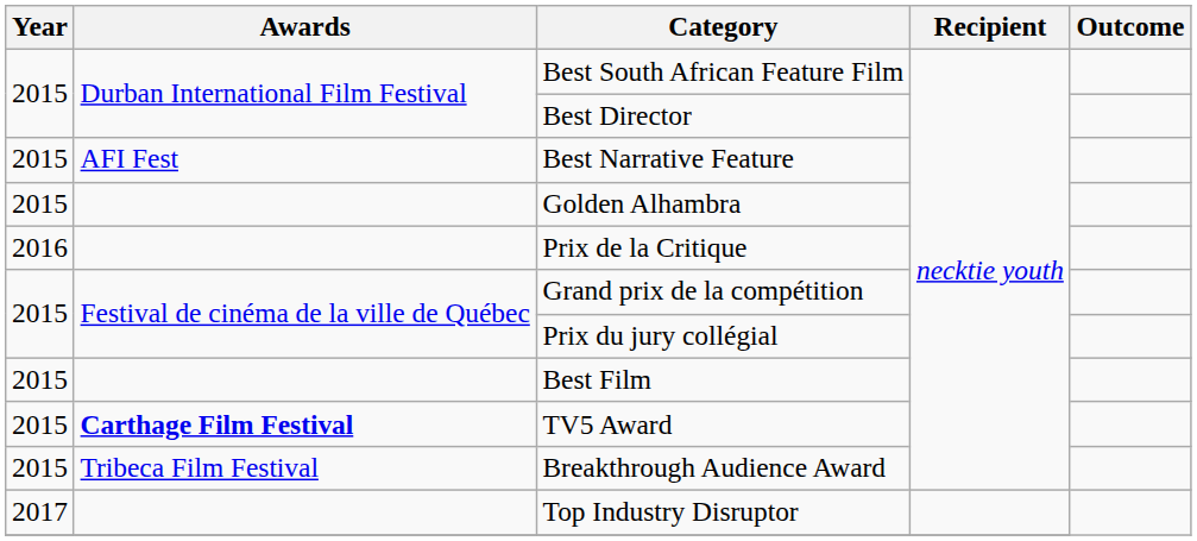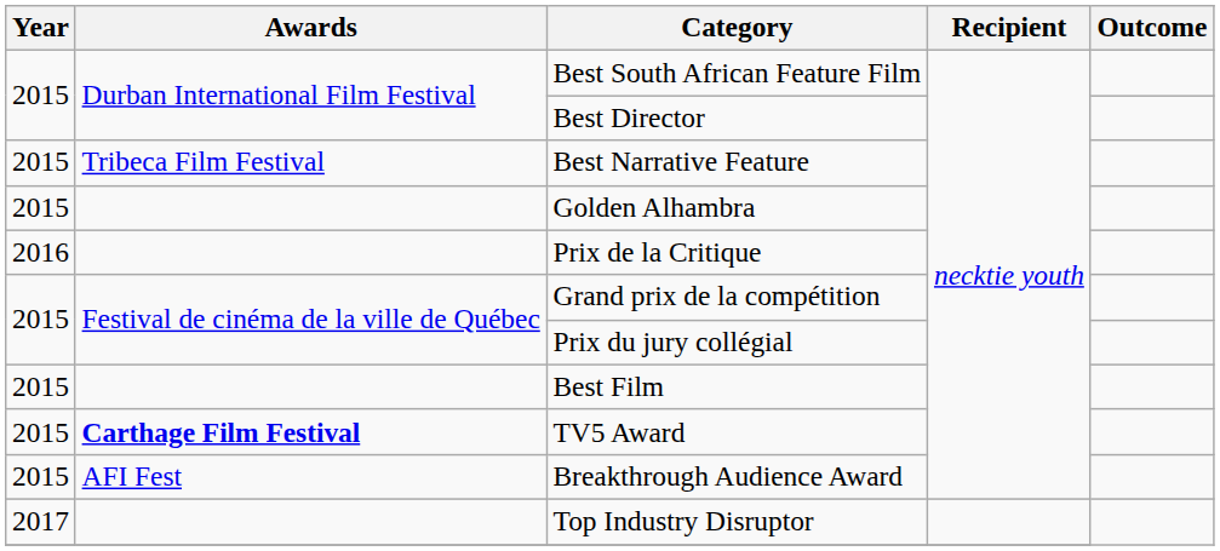 <table class="wikitable sortable">
 <tr>
 <th>Year</th>
 <th>Awards</th>
 <th>Category</th>
 <th>Recipient</th>
 <th>Outcome</th>
 </tr>
 <tr>
 <td rowspan="2">2015</td>
 <td rowspan="2"><a href='#'>Durban International Film Festival</a></td>
 <td>Best South African Feature Film</td>
 <td rowspan="10"><em><a href='#'>necktie youth</a></em></td>
 <td></td>
 </tr>
 <tr>
 <td>Best Director</td>
 <td></td>
 </tr>
 <tr>
 <td>2015</td>
-<td><a href='#'>AFI Fest</a></td>
+<td><a href='#'>Tribeca Film Festival</a></td>
 <td>Best Narrative Feature</td>
 <td></td>
 </tr>
 <tr>
 <td>2015</td>
 <td></td>
 <td>Golden Alhambra</td>
 <td></td>
 </tr>
 <tr>
 <td>2016</td>
 <td></td>
 <td>Prix de la Critique</td>
 <td></td>
 </tr>
 <tr>
 <td rowspan="2">2015</td>
 <td rowspan="2"><a href='#'>Festival de cinéma de la ville de Québec</a></td>
 <td>Grand prix de la compétition</td>
 <td></td>
 </tr>
 <tr>
 <td>Prix du jury collégial</td>
 <td></td>
 </tr>
 <tr>
 <td>2015</td>
 <td></td>
 <td>Best Film</td>
 <td></td>
 </tr>
 <tr>
 <td>2015</td>
 <td><strong><a href='#'>Carthage Film Festival</a></strong></td>
 <td>TV5 Award</td>
 <td></td>
 </tr>
 <tr>
 <td>2015</td>
-<td><a href='#'>Tribeca Film Festival</a></td>
+<td><a href='#'>AFI Fest</a></td>
 <td>Breakthrough Audience Award</td>
 <td></td>
 </tr>
 <tr>
 <td>2017</td>
 <td></td>
 <td>Top Industry Disruptor</td>
 <td></td>
 </tr>
 <tr>
 </tr>
 </table>
